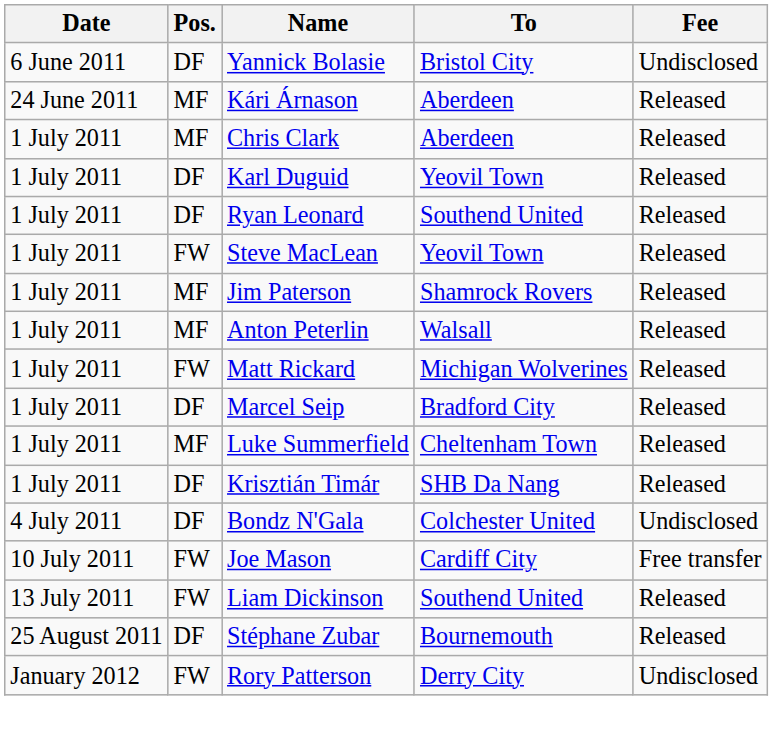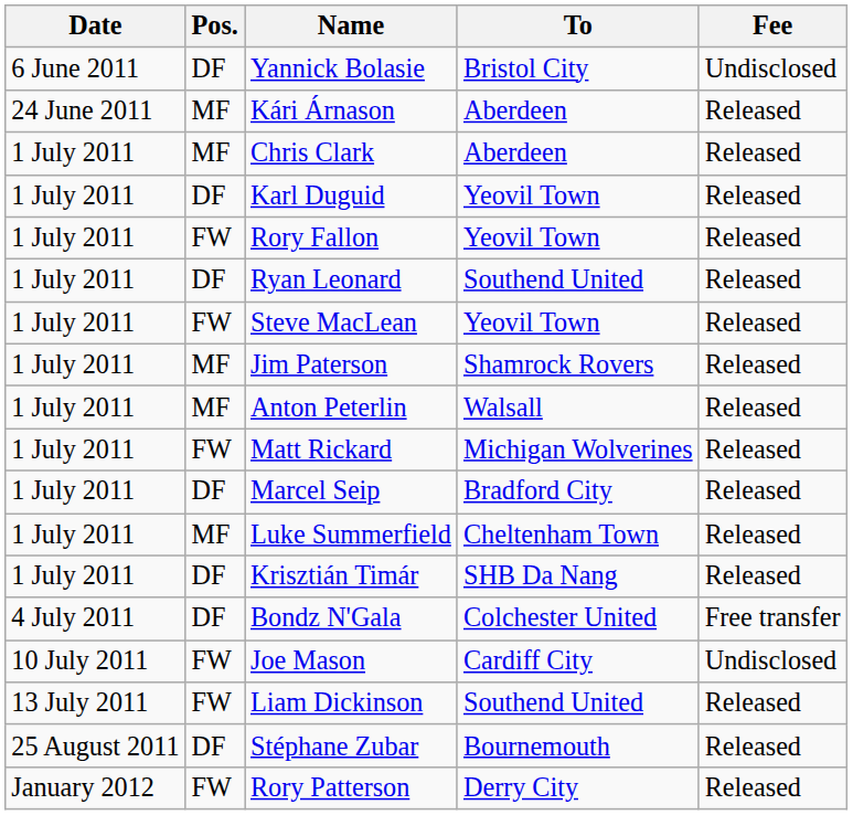 <table class="wikitable">
 <tr>
 <th>Date</th>
 <th>Pos.</th>
 <th>Name</th>
 <th>To</th>
 <th>Fee</th>
 </tr>
 <tr>
 <td>6 June 2011</td>
 <td>DF</td>
 <td><a href='#'>Yannick Bolasie</a></td>
 <td><a href='#'>Bristol City</a></td>
 <td>Undisclosed</td>
 </tr>
 <tr>
 <td>24 June 2011</td>
 <td>MF</td>
 <td><a href='#'>Kári Árnason</a></td>
 <td><a href='#'>Aberdeen</a></td>
 <td>Released</td>
 </tr>
 <tr>
 <td>1 July 2011</td>
 <td>MF</td>
 <td><a href='#'>Chris Clark</a></td>
 <td><a href='#'>Aberdeen</a></td>
 <td>Released</td>
 </tr>
 <tr>
 <td>1 July 2011</td>
 <td>DF</td>
 <td><a href='#'>Karl Duguid</a></td>
+<td><a href='#'>Yeovil Town</a></td>
+<td>Released</td>
+</tr>
+<tr>
+<td>1 July 2011</td>
+<td>FW</td>
+<td><a href='#'>Rory Fallon</a></td>
 <td><a href='#'>Yeovil Town</a></td>
 <td>Released</td>
 </tr>
 <tr>
 <td>1 July 2011</td>
 <td>DF</td>
 <td><a href='#'>Ryan Leonard</a></td>
 <td><a href='#'>Southend United</a></td>
 <td>Released</td>
 </tr>
 <tr>
 <td>1 July 2011</td>
 <td>FW</td>
 <td><a href='#'>Steve MacLean</a></td>
 <td><a href='#'>Yeovil Town</a></td>
 <td>Released</td>
 </tr>
 <tr>
 <td>1 July 2011</td>
 <td>MF</td>
 <td><a href='#'>Jim Paterson</a></td>
 <td><a href='#'>Shamrock Rovers</a></td>
 <td>Released</td>
 </tr>
 <tr>
 <td>1 July 2011</td>
 <td>MF</td>
 <td><a href='#'>Anton Peterlin</a></td>
 <td><a href='#'>Walsall</a></td>
 <td>Released</td>
 </tr>
 <tr>
 <td>1 July 2011</td>
 <td>FW</td>
 <td><a href='#'>Matt Rickard</a></td>
 <td><a href='#'>Michigan Wolverines</a></td>
 <td>Released</td>
 </tr>
 <tr>
 <td>1 July 2011</td>
 <td>DF</td>
 <td><a href='#'>Marcel Seip</a></td>
 <td><a href='#'>Bradford City</a></td>
 <td>Released</td>
 </tr>
 <tr>
 <td>1 July 2011</td>
 <td>MF</td>
 <td><a href='#'>Luke Summerfield</a></td>
 <td><a href='#'>Cheltenham Town</a></td>
 <td>Released</td>
 </tr>
 <tr>
 <td>1 July 2011</td>
 <td>DF</td>
 <td><a href='#'>Krisztián Timár</a></td>
 <td><a href='#'>SHB Da Nang</a></td>
 <td>Released</td>
 </tr>
 <tr>
 <td>4 July 2011</td>
 <td>DF</td>
 <td><a href='#'>Bondz N'Gala</a></td>
 <td><a href='#'>Colchester United</a></td>
-<td>Undisclosed</td>
+<td>Free transfer</td>
 </tr>
 <tr>
 <td>10 July 2011</td>
 <td>FW</td>
 <td><a href='#'>Joe Mason</a></td>
 <td><a href='#'>Cardiff City</a></td>
-<td>Free transfer</td>
+<td>Undisclosed</td>
 </tr>
 <tr>
 <td>13 July 2011</td>
 <td>FW</td>
 <td><a href='#'>Liam Dickinson</a></td>
 <td><a href='#'>Southend United</a></td>
 <td>Released</td>
 </tr>
 <tr>
 <td>25 August 2011</td>
 <td>DF</td>
 <td><a href='#'>Stéphane Zubar</a></td>
 <td><a href='#'>Bournemouth</a></td>
 <td>Released</td>
 </tr>
 <tr>
 <td>January 2012</td>
 <td>FW</td>
 <td><a href='#'>Rory Patterson</a></td>
 <td><a href='#'>Derry City</a></td>
-<td>Undisclosed</td>
+<td>Released</td>
 </tr>
 </table>
